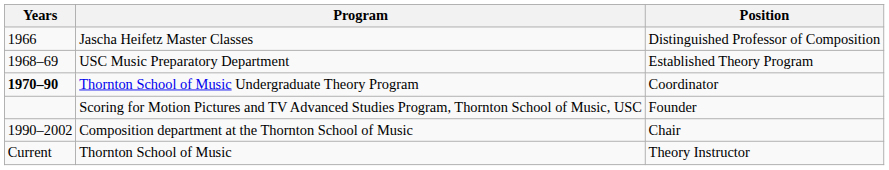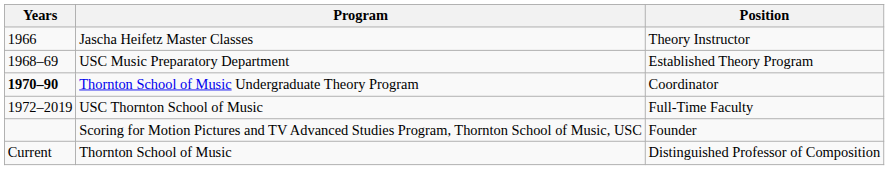 <table class="wikitable">
 <tr>
 <th>Years</th>
 <th>Program</th>
 <th>Position</th>
 </tr>
 <tr>
 <td>1966</td>
 <td>Jascha Heifetz Master Classes</td>
-<td>Distinguished Professor of Composition</td>
+<td>Theory Instructor</td>
 </tr>
 <tr>
 <td>1968–69</td>
 <td>USC Music Preparatory Department</td>
 <td>Established Theory Program</td>
 </tr>
 <tr>
 <td><strong>1970–90</strong></td>
 <td><a href='#'>Thornton School of Music</a> Undergraduate Theory Program</td>
 <td>Coordinator</td>
 </tr>
 <tr>
+<td>1972–2019</td>
+<td>USC Thornton School of Music</td>
+<td>Full-Time Faculty</td>
+</tr>
+<tr>
 <td></td>
 <td>Scoring for Motion Pictures and TV Advanced Studies Program, Thornton School of Music, USC</td>
 <td>Founder</td>
 </tr>
 <tr>
-<td>1990–2002</td>
-<td>Composition department at the Thornton School of Music</td>
-<td>Chair</td>
-</tr>
-<tr>
 <td>Current</td>
 <td>Thornton School of Music</td>
-<td>Theory Instructor</td>
+<td>Distinguished Professor of Composition</td>
 </tr>
 </table>
